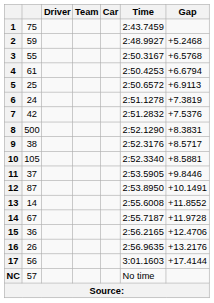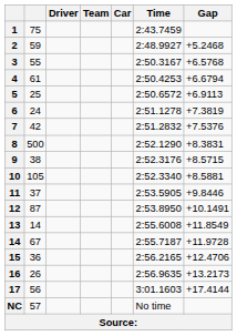 <table class="wikitable" style="font-size: 95%">
 <tr>
 <th></th>
 <th></th>
 <th>Driver</th>
 <th>Team</th>
 <th>Car</th>
 <th>Time</th>
 <th>Gap</th>
 </tr>
 <tr>
 <th>1</th>
 <td align="center">75</td>
 <td><br></td>
 <td></td>
 <td></td>
 <td>2:43.7459</td>
 <td></td>
 </tr>
 <tr>
 <th>2</th>
 <td align="center">59</td>
 <td><br></td>
 <td></td>
 <td></td>
 <td>2:48.9927</td>
 <td>+5.2468</td>
 </tr>
 <tr>
 <th>3</th>
 <td align="center">55</td>
 <td><br></td>
 <td></td>
 <td></td>
 <td>2:50.3167</td>
 <td>+6.5768</td>
 </tr>
 <tr>
 <th>4</th>
 <td align="center">61</td>
 <td><br></td>
 <td></td>
 <td></td>
 <td>2:50.4253</td>
 <td>+6.6794</td>
 </tr>
 <tr>
 <th>5</th>
 <td align="center">25</td>
 <td><br></td>
 <td></td>
 <td></td>
 <td>2:50.6572</td>
 <td>+6.9113</td>
 </tr>
 <tr>
 <th>6</th>
 <td align="center">24</td>
 <td><br></td>
 <td></td>
 <td></td>
 <td>2:51.1278</td>
 <td>+7.3819</td>
 </tr>
 <tr>
 <th>7</th>
 <td align="center">42</td>
 <td><br></td>
 <td></td>
 <td></td>
 <td>2:51.2832</td>
 <td>+7.5376</td>
 </tr>
 <tr>
 <th>8</th>
 <td align="center">500</td>
 <td><br></td>
 <td></td>
 <td></td>
 <td>2:52.1290</td>
 <td>+8.3831</td>
 </tr>
 <tr>
 <th>9</th>
 <td align="center">38</td>
 <td><br></td>
 <td></td>
 <td></td>
 <td>2:52.3176</td>
-<td>+8.5717</td>
+<td>+8.5715</td>
 </tr>
 <tr>
 <th>10</th>
 <td align="center">105</td>
 <td><br></td>
 <td></td>
 <td></td>
 <td>2:52.3340</td>
 <td>+8.5881</td>
 </tr>
 <tr>
 <th>11</th>
 <td align="center">37</td>
 <td><br></td>
 <td></td>
 <td></td>
 <td>2:53.5905</td>
 <td>+9.8446</td>
 </tr>
 <tr>
 <th>12</th>
 <td align="center">87</td>
 <td><br></td>
 <td></td>
 <td></td>
 <td>2:53.8950</td>
 <td>+10.1491</td>
 </tr>
 <tr>
 <th>13</th>
 <td align="center">14</td>
 <td><br></td>
 <td></td>
 <td></td>
 <td>2:55.6008</td>
-<td>+11.8552</td>
+<td>+11.8549</td>
 </tr>
 <tr>
 <th>14</th>
 <td align="center">67</td>
 <td><br></td>
 <td></td>
 <td></td>
 <td>2:55.7187</td>
 <td>+11.9728</td>
 </tr>
 <tr>
 <th>15</th>
 <td align="center">36</td>
 <td><br></td>
 <td></td>
 <td></td>
 <td>2:56.2165</td>
 <td>+12.4706</td>
 </tr>
 <tr>
 <th>16</th>
 <td align="center">26</td>
 <td><br></td>
 <td></td>
 <td></td>
 <td>2:56.9635</td>
-<td>+13.2176</td>
+<td>+13.2173</td>
 </tr>
 <tr>
 <th>17</th>
 <td align="center">56</td>
 <td><br></td>
 <td></td>
 <td></td>
 <td>3:01.1603</td>
 <td>+17.4144</td>
 </tr>
 <tr>
 <th>NC</th>
 <td align="center">57</td>
 <td><br></td>
 <td></td>
 <td></td>
 <td>No time</td>
 <td></td>
 </tr>
 <tr>
 <th colspan=8>Source:</th>
 </tr>
 </table>
